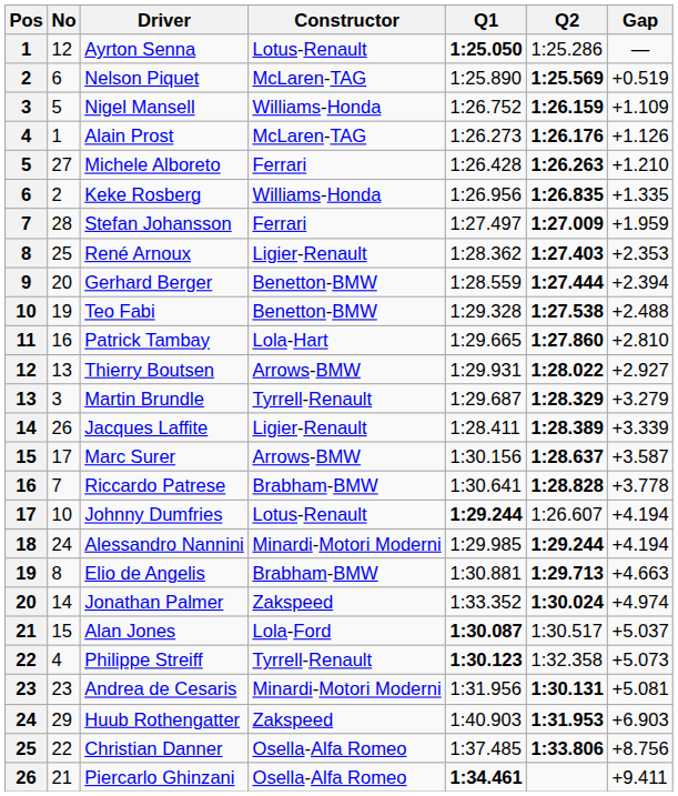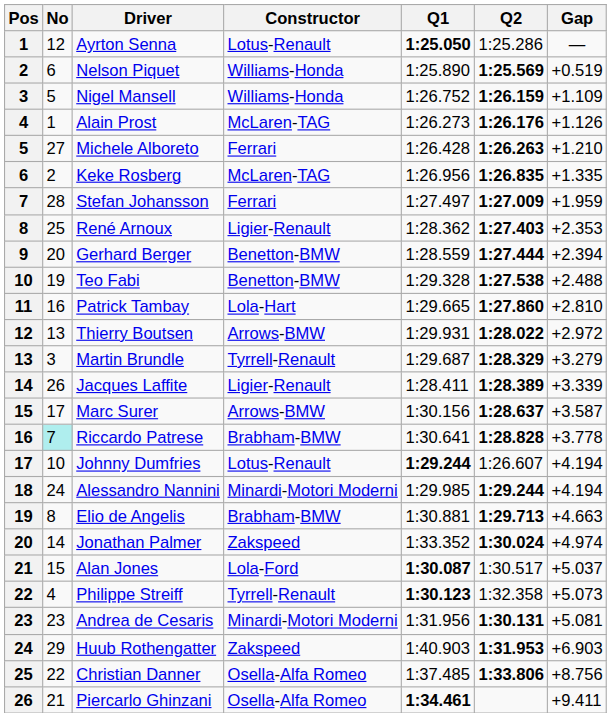 <table class="wikitable sortable" style="font-size: 95%;">
 <tr>
 <th>Pos</th>
 <th>No</th>
 <th>Driver</th>
 <th>Constructor</th>
 <th>Q1</th>
 <th>Q2</th>
 <th>Gap</th>
 </tr>
 <tr>
 <th>1</th>
 <td>12</td>
 <td> <a href='#'>Ayrton Senna</a></td>
 <td><a href='#'>Lotus</a>-<a href='#'>Renault</a></td>
 <td><strong>1:25.050</strong></td>
 <td>1:25.286</td>
 <td style="text-align: center">—</td>
 </tr>
 <tr>
 <th>2</th>
 <td>6</td>
 <td> <a href='#'>Nelson Piquet</a></td>
-<td><a href='#'>McLaren</a>-<a href='#'>TAG</a></td>
+<td><a href='#'>Williams</a>-<a href='#'>Honda</a></td>
 <td>1:25.890</td>
 <td><strong>1:25.569</strong></td>
 <td>+0.519</td>
 </tr>
 <tr>
 <th>3</th>
 <td>5</td>
 <td> <a href='#'>Nigel Mansell</a></td>
 <td><a href='#'>Williams</a>-<a href='#'>Honda</a></td>
 <td>1:26.752</td>
 <td><strong>1:26.159</strong></td>
 <td>+1.109</td>
 </tr>
 <tr>
 <th>4</th>
 <td>1</td>
 <td> <a href='#'>Alain Prost</a></td>
 <td><a href='#'>McLaren</a>-<a href='#'>TAG</a></td>
 <td>1:26.273</td>
 <td><strong>1:26.176</strong></td>
 <td>+1.126</td>
 </tr>
 <tr>
 <th>5</th>
 <td>27</td>
 <td> <a href='#'>Michele Alboreto</a></td>
 <td><a href='#'>Ferrari</a></td>
 <td>1:26.428</td>
 <td><strong>1:26.263</strong></td>
 <td>+1.210</td>
 </tr>
 <tr>
 <th>6</th>
 <td>2</td>
 <td> <a href='#'>Keke Rosberg</a></td>
-<td><a href='#'>Williams</a>-<a href='#'>Honda</a></td>
+<td><a href='#'>McLaren</a>-<a href='#'>TAG</a></td>
 <td>1:26.956</td>
 <td><strong>1:26.835</strong></td>
 <td>+1.335</td>
 </tr>
 <tr>
 <th>7</th>
 <td>28</td>
 <td> <a href='#'>Stefan Johansson</a></td>
 <td><a href='#'>Ferrari</a></td>
 <td>1:27.497</td>
 <td><strong>1:27.009</strong></td>
 <td>+1.959</td>
 </tr>
 <tr>
 <th>8</th>
 <td>25</td>
 <td> <a href='#'>René Arnoux</a></td>
 <td><a href='#'>Ligier</a>-<a href='#'>Renault</a></td>
 <td>1:28.362</td>
 <td><strong>1:27.403</strong></td>
 <td>+2.353</td>
 </tr>
 <tr>
 <th>9</th>
 <td>20</td>
 <td> <a href='#'>Gerhard Berger</a></td>
 <td><a href='#'>Benetton</a>-<a href='#'>BMW</a></td>
 <td>1:28.559</td>
 <td><strong>1:27.444</strong></td>
 <td>+2.394</td>
 </tr>
 <tr>
 <th>10</th>
 <td>19</td>
 <td> <a href='#'>Teo Fabi</a></td>
 <td><a href='#'>Benetton</a>-<a href='#'>BMW</a></td>
 <td>1:29.328</td>
 <td><strong>1:27.538</strong></td>
 <td>+2.488</td>
 </tr>
 <tr>
 <th>11</th>
 <td>16</td>
 <td> <a href='#'>Patrick Tambay</a></td>
 <td><a href='#'>Lola</a>-<a href='#'>Hart</a></td>
 <td>1:29.665</td>
 <td><strong>1:27.860</strong></td>
 <td>+2.810</td>
 </tr>
 <tr>
 <th>12</th>
 <td>13</td>
 <td> <a href='#'>Thierry Boutsen</a></td>
 <td><a href='#'>Arrows</a>-<a href='#'>BMW</a></td>
 <td>1:29.931</td>
 <td><strong>1:28.022</strong></td>
-<td>+2.927</td>
+<td>+2.972</td>
 </tr>
 <tr>
 <th>13</th>
 <td>3</td>
 <td> <a href='#'>Martin Brundle</a></td>
 <td><a href='#'>Tyrrell</a>-<a href='#'>Renault</a></td>
 <td>1:29.687</td>
 <td><strong>1:28.329</strong></td>
 <td>+3.279</td>
 </tr>
 <tr>
 <th>14</th>
 <td>26</td>
 <td> <a href='#'>Jacques Laffite</a></td>
 <td><a href='#'>Ligier</a>-<a href='#'>Renault</a></td>
 <td>1:28.411</td>
 <td><strong>1:28.389</strong></td>
 <td>+3.339</td>
 </tr>
 <tr>
 <th>15</th>
 <td>17</td>
 <td> <a href='#'>Marc Surer</a></td>
 <td><a href='#'>Arrows</a>-<a href='#'>BMW</a></td>
 <td>1:30.156</td>
 <td><strong>1:28.637</strong></td>
 <td>+3.587</td>
 </tr>
 <tr>
 <th>16</th>
-<td>7</td>
+<td style="background: paleturquoise;">7</td>
 <td> <a href='#'>Riccardo Patrese</a></td>
 <td><a href='#'>Brabham</a>-<a href='#'>BMW</a></td>
 <td>1:30.641</td>
 <td><strong>1:28.828</strong></td>
 <td>+3.778</td>
 </tr>
 <tr>
 <th>17</th>
 <td>10</td>
 <td> <a href='#'>Johnny Dumfries</a></td>
 <td><a href='#'>Lotus</a>-<a href='#'>Renault</a></td>
 <td><strong>1:29.244</strong></td>
 <td>1:26.607</td>
 <td>+4.194</td>
 </tr>
 <tr>
 <th>18</th>
 <td>24</td>
 <td> <a href='#'>Alessandro Nannini</a></td>
 <td><a href='#'>Minardi</a>-<a href='#'>Motori Moderni</a></td>
 <td>1:29.985</td>
 <td><strong>1:29.244</strong></td>
 <td>+4.194</td>
 </tr>
 <tr>
 <th>19</th>
 <td>8</td>
 <td> <a href='#'>Elio de Angelis</a></td>
 <td><a href='#'>Brabham</a>-<a href='#'>BMW</a></td>
 <td>1:30.881</td>
 <td><strong>1:29.713</strong></td>
 <td>+4.663</td>
 </tr>
 <tr>
 <th>20</th>
 <td>14</td>
 <td> <a href='#'>Jonathan Palmer</a></td>
 <td><a href='#'>Zakspeed</a></td>
 <td>1:33.352</td>
 <td><strong>1:30.024</strong></td>
 <td>+4.974</td>
 </tr>
 <tr>
 <th>21</th>
 <td>15</td>
 <td> <a href='#'>Alan Jones</a></td>
 <td><a href='#'>Lola</a>-<a href='#'>Ford</a></td>
 <td><strong>1:30.087</strong></td>
 <td>1:30.517</td>
 <td>+5.037</td>
 </tr>
 <tr>
 <th>22</th>
 <td>4</td>
 <td> <a href='#'>Philippe Streiff</a></td>
 <td><a href='#'>Tyrrell</a>-<a href='#'>Renault</a></td>
 <td><strong>1:30.123</strong></td>
 <td>1:32.358</td>
 <td>+5.073</td>
 </tr>
 <tr>
 <th>23</th>
 <td>23</td>
 <td> <a href='#'>Andrea de Cesaris</a></td>
 <td><a href='#'>Minardi</a>-<a href='#'>Motori Moderni</a></td>
 <td>1:31.956</td>
 <td><strong>1:30.131</strong></td>
 <td>+5.081</td>
 </tr>
 <tr>
 <th>24</th>
 <td>29</td>
 <td> <a href='#'>Huub Rothengatter</a></td>
 <td><a href='#'>Zakspeed</a></td>
 <td>1:40.903</td>
 <td><strong>1:31.953</strong></td>
 <td>+6.903</td>
 </tr>
 <tr>
 <th>25</th>
 <td>22</td>
 <td> <a href='#'>Christian Danner</a></td>
 <td><a href='#'>Osella</a>-<a href='#'>Alfa Romeo</a></td>
 <td>1:37.485</td>
 <td><strong>1:33.806</strong></td>
 <td>+8.756</td>
 </tr>
 <tr>
 <th>26</th>
 <td>21</td>
 <td> <a href='#'>Piercarlo Ghinzani</a></td>
 <td><a href='#'>Osella</a>-<a href='#'>Alfa Romeo</a></td>
 <td><strong>1:34.461</strong></td>
 <td></td>
 <td>+9.411</td>
 </tr>
 </table>
